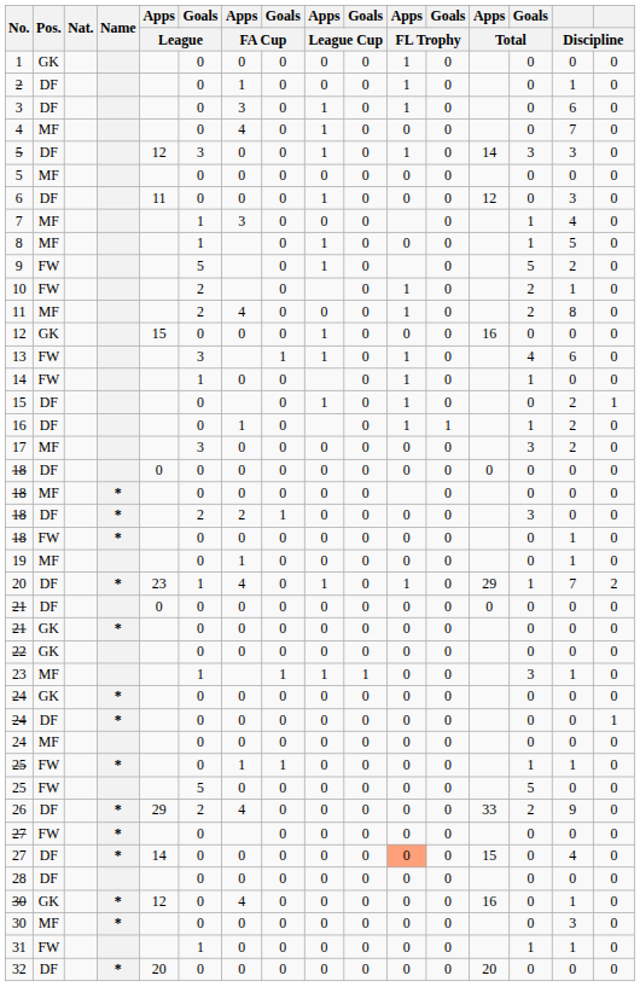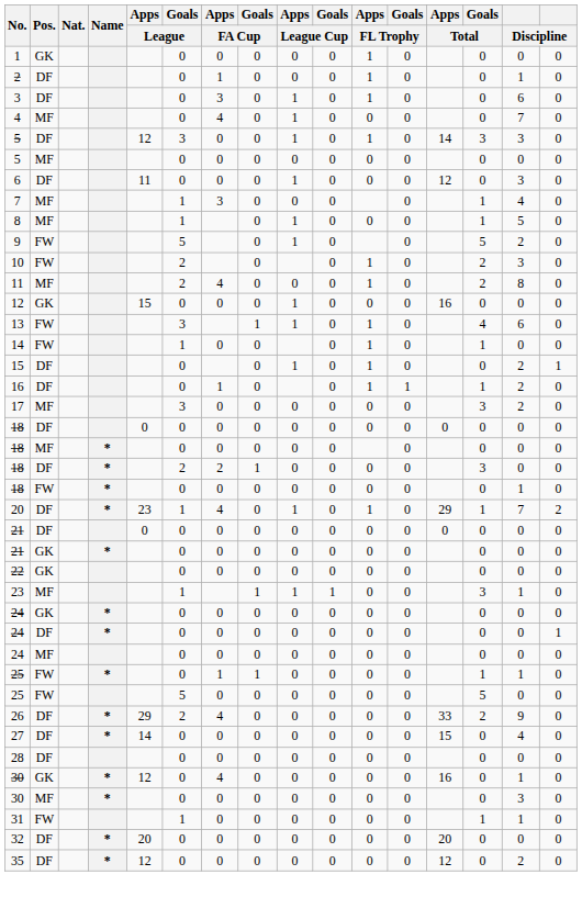 <table class="wikitable sortable plainrowheaders" style="text-align:center">
 <tr>
 <th scope="col" rowspan="2">No.</th>
 <th scope="col" rowspan="2">Pos.</th>
 <th scope="col" rowspan="2">Nat.</th>
 <th scope="col" rowspan="2">Name</th>
 <th scope="col">Apps</th>
 <th scope="col">Goals</th>
 <th scope="col">Apps</th>
 <th scope="col">Goals</th>
 <th scope="col">Apps</th>
 <th scope="col">Goals</th>
 <th scope="col">Apps</th>
 <th scope="col">Goals</th>
 <th scope="col">Apps</th>
 <th scope="col">Goals</th>
 <th scope="col"></th>
 <th scope="col"></th>
 </tr>
 <tr class="unsortable">
 <th colspan="2" width="85">League</th>
 <th colspan="2" width="85">FA Cup</th>
 <th colspan="2" width="85">League Cup</th>
 <th colspan="2" width="85">FL Trophy</th>
 <th colspan="2" width="85">Total</th>
 <th colspan="2" width="85">Discipline</th>
 </tr>
 <tr>
 <td>1</td>
 <td>GK</td>
 <td></td>
 <th scope="row"></th>
 <td></td>
 <td>0</td>
 <td>0</td>
 <td>0</td>
 <td>0</td>
 <td>0</td>
 <td>1</td>
 <td>0</td>
 <td></td>
 <td>0</td>
 <td>0</td>
 <td>0</td>
 </tr>
 <tr>
 <td><s>2</s> </td>
 <td>DF</td>
 <td></td>
 <th scope="row"></th>
 <td></td>
 <td>0</td>
 <td>1</td>
 <td>0</td>
 <td>0</td>
 <td>0</td>
 <td>1</td>
 <td>0</td>
 <td></td>
 <td>0</td>
 <td>1</td>
 <td>0</td>
 </tr>
 <tr>
 <td>3</td>
 <td>DF</td>
 <td></td>
 <th scope="row"></th>
 <td></td>
 <td>0</td>
 <td>3</td>
 <td>0</td>
 <td>1</td>
 <td>0</td>
 <td>1</td>
 <td>0</td>
 <td></td>
 <td>0</td>
 <td>6</td>
 <td>0</td>
 </tr>
 <tr>
 <td>4</td>
 <td>MF</td>
 <td></td>
 <th scope="row"></th>
 <td></td>
 <td>0</td>
 <td>4</td>
 <td>0</td>
 <td>1</td>
 <td>0</td>
 <td>0</td>
 <td>0</td>
 <td></td>
 <td>0</td>
 <td>7</td>
 <td>0</td>
 </tr>
 <tr>
 <td><s>5</s> </td>
 <td>DF</td>
 <td></td>
 <th scope="row"></th>
 <td>12</td>
 <td>3</td>
 <td>0</td>
 <td>0</td>
 <td>1</td>
 <td>0</td>
 <td>1</td>
 <td>0</td>
 <td>14</td>
 <td>3</td>
 <td>3</td>
 <td>0</td>
 </tr>
 <tr>
 <td>5</td>
 <td>MF</td>
 <td></td>
 <th scope="row"></th>
 <td></td>
 <td>0</td>
 <td>0</td>
 <td>0</td>
 <td>0</td>
 <td>0</td>
 <td>0</td>
 <td>0</td>
 <td></td>
 <td>0</td>
 <td>0</td>
 <td>0</td>
 </tr>
 <tr>
 <td>6</td>
 <td>DF</td>
 <td></td>
 <th scope="row"></th>
 <td>11</td>
 <td>0</td>
 <td>0</td>
 <td>0</td>
 <td>1</td>
 <td>0</td>
 <td>0</td>
 <td>0</td>
 <td>12</td>
 <td>0</td>
 <td>3</td>
 <td>0</td>
 </tr>
 <tr>
 <td>7</td>
 <td>MF</td>
 <td></td>
 <th scope="row"></th>
 <td></td>
 <td>1</td>
 <td>3</td>
 <td>0</td>
 <td>0</td>
 <td>0</td>
 <td></td>
 <td>0</td>
 <td></td>
 <td>1</td>
 <td>4</td>
 <td>0</td>
 </tr>
 <tr>
 <td>8</td>
 <td>MF</td>
 <td></td>
 <th scope="row"></th>
 <td></td>
 <td>1</td>
 <td></td>
 <td>0</td>
 <td>1</td>
 <td>0</td>
 <td>0</td>
 <td>0</td>
 <td></td>
 <td>1</td>
 <td>5</td>
 <td>0</td>
 </tr>
 <tr>
 <td>9</td>
 <td>FW</td>
 <td></td>
 <th scope="row"></th>
 <td></td>
 <td>5</td>
 <td></td>
 <td>0</td>
 <td>1</td>
 <td>0</td>
 <td></td>
 <td>0</td>
 <td></td>
 <td>5</td>
 <td>2</td>
 <td>0</td>
 </tr>
 <tr>
 <td>10</td>
 <td>FW</td>
 <td></td>
 <th scope="row"></th>
 <td></td>
 <td>2</td>
 <td></td>
 <td>0</td>
 <td></td>
 <td>0</td>
 <td>1</td>
 <td>0</td>
 <td></td>
 <td>2</td>
-<td>1</td>
+<td>3</td>
 <td>0</td>
 </tr>
 <tr>
 <td>11</td>
 <td>MF</td>
 <td></td>
 <th scope="row"></th>
 <td></td>
 <td>2</td>
 <td>4</td>
 <td>0</td>
 <td>0</td>
 <td>0</td>
 <td>1</td>
 <td>0</td>
 <td></td>
 <td>2</td>
 <td>8</td>
 <td>0</td>
 </tr>
 <tr>
 <td>12</td>
 <td>GK</td>
 <td></td>
 <th scope="row"></th>
 <td>15</td>
 <td>0</td>
 <td>0</td>
 <td>0</td>
 <td>1</td>
 <td>0</td>
 <td>0</td>
 <td>0</td>
 <td>16</td>
 <td>0</td>
 <td>0</td>
 <td>0</td>
 </tr>
 <tr>
 <td>13</td>
 <td>FW</td>
 <td></td>
 <th scope="row"></th>
 <td></td>
 <td>3</td>
 <td></td>
 <td>1</td>
 <td>1</td>
 <td>0</td>
 <td>1</td>
 <td>0</td>
 <td></td>
 <td>4</td>
 <td>6</td>
 <td>0</td>
 </tr>
 <tr>
 <td>14</td>
 <td>FW</td>
 <td></td>
 <th scope="row"></th>
 <td></td>
 <td>1</td>
 <td>0</td>
 <td>0</td>
 <td></td>
 <td>0</td>
 <td>1</td>
 <td>0</td>
 <td></td>
 <td>1</td>
 <td>0</td>
 <td>0</td>
 </tr>
 <tr>
 <td>15</td>
 <td>DF</td>
 <td></td>
 <th scope="row"></th>
 <td></td>
 <td>0</td>
 <td></td>
 <td>0</td>
 <td>1</td>
 <td>0</td>
 <td>1</td>
 <td>0</td>
 <td></td>
 <td>0</td>
 <td>2</td>
 <td>1</td>
 </tr>
 <tr>
 <td>16</td>
 <td>DF</td>
 <td></td>
 <th scope="row"></th>
 <td></td>
 <td>0</td>
 <td>1</td>
 <td>0</td>
 <td></td>
 <td>0</td>
 <td>1</td>
 <td>1</td>
 <td></td>
 <td>1</td>
 <td>2</td>
 <td>0</td>
 </tr>
 <tr>
 <td>17</td>
 <td>MF</td>
 <td></td>
 <th scope="row"></th>
 <td></td>
 <td>3</td>
 <td>0</td>
 <td>0</td>
 <td>0</td>
 <td>0</td>
 <td>0</td>
 <td>0</td>
 <td></td>
 <td>3</td>
 <td>2</td>
 <td>0</td>
 </tr>
 <tr>
 <td><s>18</s> </td>
 <td>DF</td>
 <td></td>
 <th scope="row"></th>
 <td>0</td>
 <td>0</td>
 <td>0</td>
 <td>0</td>
 <td>0</td>
 <td>0</td>
 <td>0</td>
 <td>0</td>
 <td>0</td>
 <td>0</td>
 <td>0</td>
 <td>0</td>
 </tr>
 <tr>
 <td><s>18</s> </td>
 <td>MF</td>
 <td></td>
 <th scope="row"><em></em> *</th>
 <td></td>
 <td>0</td>
 <td>0</td>
 <td>0</td>
 <td>0</td>
 <td>0</td>
 <td></td>
 <td>0</td>
 <td></td>
 <td>0</td>
 <td>0</td>
 <td>0</td>
 </tr>
 <tr>
 <td><s>18</s> </td>
 <td>DF</td>
 <td></td>
 <th scope="row"><em></em> *</th>
 <td></td>
 <td>2</td>
 <td>2</td>
 <td>1</td>
 <td>0</td>
 <td>0</td>
 <td>0</td>
 <td>0</td>
 <td></td>
 <td>3</td>
 <td>0</td>
 <td>0</td>
 </tr>
 <tr>
 <td><s>18</s> </td>
 <td>FW</td>
 <td></td>
 <th scope="row"><em></em> *</th>
 <td></td>
 <td>0</td>
 <td>0</td>
-<td>0</td>
-<td>0</td>
-<td>0</td>
-<td>0</td>
-<td>0</td>
-<td></td>
-<td>0</td>
-<td>1</td>
-<td>0</td>
-</tr>
-<tr>
-<td>19</td>
-<td>MF</td>
-<td></td>
-<th scope="row"></th>
-<td></td>
-<td>0</td>
-<td>1</td>
 <td>0</td>
 <td>0</td>
 <td>0</td>
 <td>0</td>
 <td>0</td>
 <td></td>
 <td>0</td>
 <td>1</td>
 <td>0</td>
 </tr>
 <tr>
 <td>20</td>
 <td>DF</td>
 <td></td>
 <th scope="row"><em></em> *</th>
 <td>23</td>
 <td>1</td>
 <td>4</td>
 <td>0</td>
 <td>1</td>
 <td>0</td>
 <td>1</td>
 <td>0</td>
 <td>29</td>
 <td>1</td>
 <td>7</td>
 <td>2</td>
 </tr>
 <tr>
 <td><s>21</s> </td>
 <td>DF</td>
 <td></td>
 <th scope="row"></th>
 <td>0</td>
 <td>0</td>
 <td>0</td>
 <td>0</td>
 <td>0</td>
 <td>0</td>
 <td>0</td>
 <td>0</td>
 <td>0</td>
 <td>0</td>
 <td>0</td>
 <td>0</td>
 </tr>
 <tr>
 <td><s>21</s> </td>
 <td>GK</td>
 <td></td>
 <th scope="row"><em></em> *</th>
 <td></td>
 <td>0</td>
 <td>0</td>
 <td>0</td>
 <td>0</td>
 <td>0</td>
 <td>0</td>
 <td>0</td>
 <td></td>
 <td>0</td>
 <td>0</td>
 <td>0</td>
 </tr>
 <tr>
 <td><s>22</s> </td>
 <td>GK</td>
 <td></td>
 <th scope="row"></th>
 <td></td>
 <td>0</td>
 <td>0</td>
 <td>0</td>
 <td>0</td>
 <td>0</td>
 <td>0</td>
 <td>0</td>
 <td></td>
 <td>0</td>
 <td>0</td>
 <td>0</td>
 </tr>
 <tr>
 <td>23</td>
 <td>MF</td>
 <td></td>
 <th scope="row"></th>
 <td></td>
 <td>1</td>
 <td></td>
 <td>1</td>
 <td>1</td>
 <td>1</td>
 <td>0</td>
 <td>0</td>
 <td></td>
 <td>3</td>
 <td>1</td>
 <td>0</td>
 </tr>
 <tr>
 <td><s>24</s> </td>
 <td>GK</td>
 <td></td>
 <th scope="row"><em></em> *</th>
 <td></td>
 <td>0</td>
 <td>0</td>
 <td>0</td>
 <td>0</td>
 <td>0</td>
 <td>0</td>
 <td>0</td>
 <td></td>
 <td>0</td>
 <td>0</td>
 <td>0</td>
 </tr>
 <tr>
 <td><s>24</s> </td>
 <td>DF</td>
 <td></td>
 <th scope="row"><em></em> *</th>
 <td></td>
 <td>0</td>
 <td>0</td>
 <td>0</td>
 <td>0</td>
 <td>0</td>
 <td>0</td>
 <td>0</td>
 <td></td>
 <td>0</td>
 <td>0</td>
 <td>1</td>
 </tr>
 <tr>
 <td>24</td>
 <td>MF</td>
 <td></td>
 <th scope="row"></th>
 <td></td>
 <td>0</td>
 <td>0</td>
 <td>0</td>
 <td>0</td>
 <td>0</td>
 <td>0</td>
 <td>0</td>
 <td></td>
 <td>0</td>
 <td>0</td>
 <td>0</td>
 </tr>
 <tr>
 <td><s>25</s> </td>
 <td>FW</td>
 <td></td>
 <th scope="row"><em></em> *</th>
 <td></td>
 <td>0</td>
 <td>1</td>
 <td>1</td>
 <td>0</td>
 <td>0</td>
 <td>0</td>
 <td>0</td>
 <td></td>
 <td>1</td>
 <td>1</td>
 <td>0</td>
 </tr>
 <tr>
 <td>25</td>
 <td>FW</td>
 <td></td>
 <th scope="row"></th>
 <td></td>
 <td>5</td>
 <td>0</td>
 <td>0</td>
 <td>0</td>
 <td>0</td>
 <td>0</td>
 <td>0</td>
 <td></td>
 <td>5</td>
 <td>0</td>
 <td>0</td>
 </tr>
 <tr>
 <td>26</td>
 <td>DF</td>
 <td></td>
 <th scope="row"><em></em> *</th>
 <td>29</td>
 <td>2</td>
 <td>4</td>
 <td>0</td>
 <td>0</td>
 <td>0</td>
 <td>0</td>
 <td>0</td>
 <td>33</td>
 <td>2</td>
 <td>9</td>
 <td>0</td>
 </tr>
 <tr>
-<td><s>27</s> </td>
-<td>FW</td>
-<td></td>
-<th scope="row"><em></em> *</th>
-<td></td>
-<td>0</td>
-<td></td>
-<td>0</td>
-<td>0</td>
-<td>0</td>
-<td>0</td>
-<td>0</td>
-<td></td>
-<td>0</td>
-<td>0</td>
-<td>0</td>
-</tr>
-<tr>
 <td>27</td>
 <td>DF</td>
 <td></td>
 <th scope="row"><em></em> *</th>
 <td>14</td>
 <td>0</td>
 <td>0</td>
 <td>0</td>
 <td>0</td>
 <td>0</td>
-<td style="background: lightsalmon;">0</td>
+<td>0</td>
 <td>0</td>
 <td>15</td>
 <td>0</td>
 <td>4</td>
 <td>0</td>
 </tr>
 <tr>
 <td>28</td>
 <td>DF</td>
 <td></td>
 <th scope="row"></th>
 <td></td>
 <td>0</td>
 <td>0</td>
 <td>0</td>
 <td>0</td>
 <td>0</td>
 <td>0</td>
 <td>0</td>
 <td></td>
 <td>0</td>
 <td>0</td>
 <td>0</td>
 </tr>
 <tr>
 <td><s>30</s> </td>
 <td>GK</td>
 <td></td>
 <th scope="row"><em></em> *</th>
 <td>12</td>
 <td>0</td>
 <td>4</td>
 <td>0</td>
 <td>0</td>
 <td>0</td>
 <td>0</td>
 <td>0</td>
 <td>16</td>
 <td>0</td>
 <td>1</td>
 <td>0</td>
 </tr>
 <tr>
 <td>30</td>
 <td>MF</td>
 <td></td>
 <th scope="row"><em></em> *</th>
 <td></td>
 <td>0</td>
 <td>0</td>
 <td>0</td>
 <td>0</td>
 <td>0</td>
 <td>0</td>
 <td>0</td>
 <td></td>
 <td>0</td>
 <td>3</td>
 <td>0</td>
 </tr>
 <tr>
 <td>31</td>
 <td>FW</td>
 <td></td>
 <th scope="row"></th>
 <td></td>
 <td>1</td>
 <td>0</td>
 <td>0</td>
 <td>0</td>
 <td>0</td>
 <td>0</td>
 <td>0</td>
 <td></td>
 <td>1</td>
 <td>1</td>
 <td>0</td>
 </tr>
 <tr>
 <td>32</td>
 <td>DF</td>
 <td></td>
 <th scope="row"><em></em> *</th>
 <td>20</td>
 <td>0</td>
 <td>0</td>
 <td>0</td>
 <td>0</td>
 <td>0</td>
 <td>0</td>
 <td>0</td>
 <td>20</td>
 <td>0</td>
 <td>0</td>
 <td>0</td>
 </tr>
+<tr>
+<td>35</td>
+<td>DF</td>
+<td></td>
+<th scope="row"><em></em> *</th>
+<td>12</td>
+<td>0</td>
+<td>0</td>
+<td>0</td>
+<td>0</td>
+<td>0</td>
+<td>0</td>
+<td>0</td>
+<td>12</td>
+<td>0</td>
+<td>2</td>
+<td>0</td>
+</tr>
 </table>
